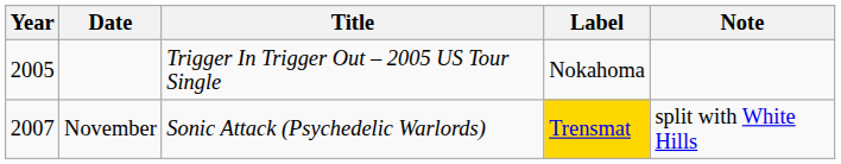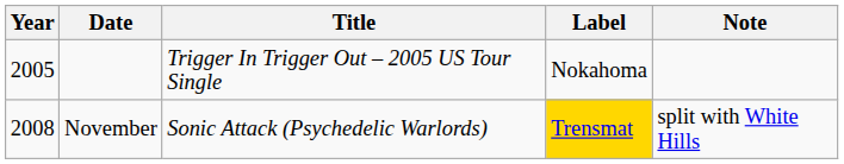 <table class="wikitable">
 <tr>
 <th>Year</th>
 <th>Date</th>
 <th>Title</th>
 <th>Label</th>
 <th>Note</th>
 </tr>
 <tr>
 <td>2005</td>
 <td></td>
 <td><em>Trigger In Trigger Out – 2005 US Tour Single</em></td>
 <td>Nokahoma</td>
 <td></td>
 </tr>
 <tr>
-<td>2007</td>
+<td>2008</td>
 <td>November</td>
 <td><em>Sonic Attack (Psychedelic Warlords)</em></td>
 <td style="background: gold;"><a href='#'>Trensmat</a></td>
 <td>split with <a href='#'>White Hills</a></td>
 </tr>
 </table>
